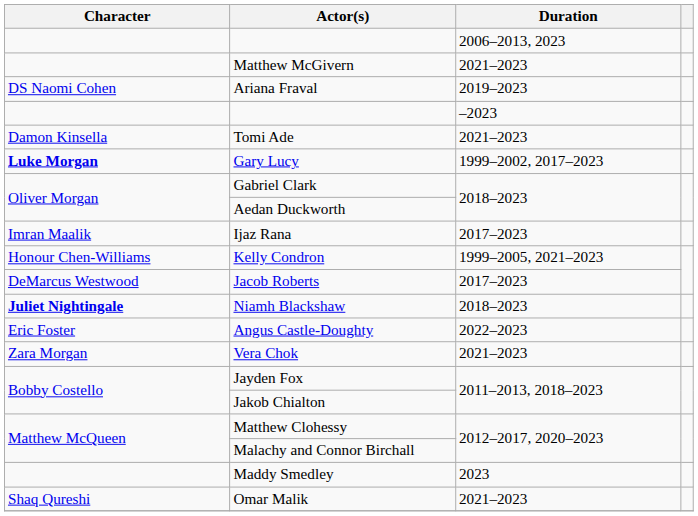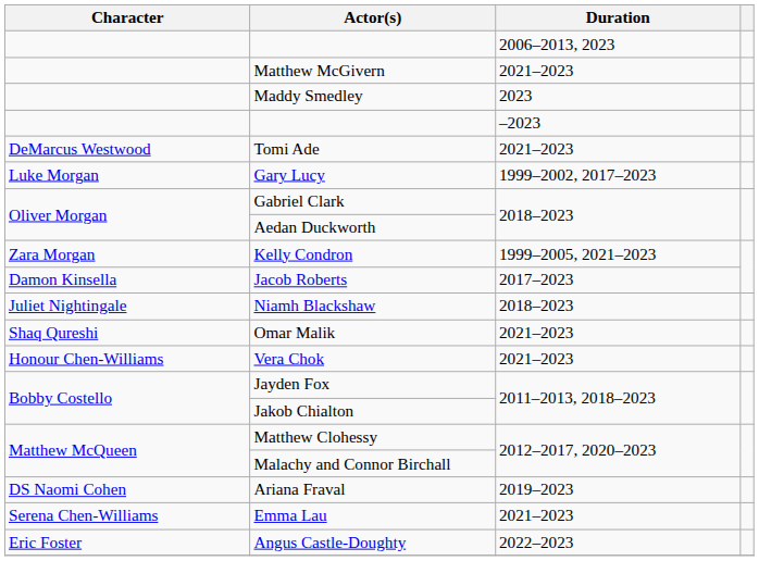 <table class="wikitable sortable sticky-header">
 <tr>
 <th scope="col" style="width:230px;">Character</th>
 <th scope="col" style="width:230px;">Actor(s)</th>
 <th scope="col" style="width:230px;">Duration</th>
 <th scope="col" style="width:5px;"></th>
 </tr>
 <tr>
 <td></td>
 <td></td>
 <td>2006–2013, 2023</td>
 <td style="text-align:center;"></td>
 </tr>
 <tr>
 <td></td>
 <td>Matthew McGivern</td>
 <td>2021–2023</td>
 <td style="text-align:center;"></td>
 </tr>
 <tr>
-<td><a href='#'>DS Naomi Cohen</a></td>
-<td>Ariana Fraval</td>
-<td>2019–2023</td>
+<td></td>
+<td>Maddy Smedley</td>
+<td>2023</td>
 <td style="text-align:center;"></td>
 </tr>
 <tr>
 <td></td>
 <td></td>
 <td>–2023</td>
 <td style="text-align:center;"></td>
 </tr>
 <tr>
-<td><a href='#'>Damon Kinsella</a></td>
+<td><a href='#'>DeMarcus Westwood</a></td>
 <td>Tomi Ade</td>
 <td>2021–2023</td>
 <td style="text-align:center;"></td>
 </tr>
 <tr>
-<td><strong><a href='#'>Luke Morgan</a></strong></td>
+<td><a href='#'>Luke Morgan</a></td>
 <td><a href='#'>Gary Lucy</a></td>
 <td>1999–2002, 2017–2023</td>
 <td style="text-align:center;"></td>
 </tr>
 <tr>
 <td rowspan="2"><a href='#'>Oliver Morgan</a></td>
 <td>Gabriel Clark</td>
 <td rowspan="2">2018–2023</td>
 <td rowspan="2" style="text-align:center;"></td>
 </tr>
 <tr>
 <td>Aedan Duckworth</td>
 </tr>
 <tr>
-<td><a href='#'>Imran Maalik</a></td>
-<td>Ijaz Rana</td>
-<td>2017–2023</td>
-<td style="text-align:center;"></td>
-</tr>
-<tr>
-<td><a href='#'>Honour Chen-Williams</a></td>
+<td><a href='#'>Zara Morgan</a></td>
 <td><a href='#'>Kelly Condron</a></td>
 <td>1999–2005, 2021–2023</td>
 <td rowspan="2" style="text-align:center;"></td>
 </tr>
 <tr>
-<td><a href='#'>DeMarcus Westwood</a></td>
+<td><a href='#'>Damon Kinsella</a></td>
 <td><a href='#'>Jacob Roberts</a></td>
 <td>2017–2023</td>
 </tr>
 <tr>
-<td><strong><a href='#'>Juliet Nightingale</a></strong></td>
+<td><a href='#'>Juliet Nightingale</a></td>
 <td><a href='#'>Niamh Blackshaw</a></td>
 <td>2018–2023</td>
 <td style="text-align:center;"></td>
 </tr>
 <tr>
-<td><a href='#'>Eric Foster</a></td>
-<td><a href='#'>Angus Castle-Doughty</a></td>
-<td>2022–2023</td>
+<td><a href='#'>Shaq Qureshi</a></td>
+<td>Omar Malik</td>
+<td>2021–2023</td>
 <td style="text-align:center;"></td>
 </tr>
 <tr>
-<td><a href='#'>Zara Morgan</a></td>
+<td><a href='#'>Honour Chen-Williams</a></td>
 <td><a href='#'>Vera Chok</a></td>
 <td>2021–2023</td>
 <td style="text-align:center;"></td>
 </tr>
 <tr>
 <td rowspan="2"><a href='#'>Bobby Costello</a></td>
 <td>Jayden Fox</td>
 <td rowspan="2">2011–2013, 2018–2023</td>
 <td rowspan="2" style="text-align:center;"></td>
 </tr>
 <tr>
 <td>Jakob Chialton</td>
 </tr>
 <tr>
 <td rowspan="2"><a href='#'>Matthew McQueen</a></td>
 <td>Matthew Clohessy</td>
 <td rowspan="2">2012–2017, 2020–2023</td>
 <td rowspan="2" style="text-align:center;"></td>
 </tr>
 <tr>
 <td>Malachy and Connor Birchall</td>
 </tr>
 <tr>
-<td></td>
-<td>Maddy Smedley</td>
-<td>2023</td>
+<td><a href='#'>DS Naomi Cohen</a></td>
+<td>Ariana Fraval</td>
+<td>2019–2023</td>
 <td style="text-align:center;"></td>
 </tr>
 <tr>
-<td><a href='#'>Shaq Qureshi</a></td>
-<td>Omar Malik</td>
+<td><a href='#'>Serena Chen-Williams</a></td>
+<td><a href='#'>Emma Lau</a></td>
 <td>2021–2023</td>
+<td style="text-align:center;"></td>
+</tr>
+<tr>
+<td><a href='#'>Eric Foster</a></td>
+<td><a href='#'>Angus Castle-Doughty</a></td>
+<td>2022–2023</td>
 <td style="text-align:center;"></td>
 </tr>
 <tr>
 </tr>
 </table>
